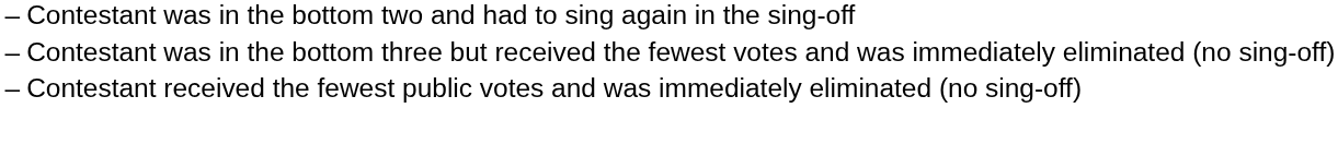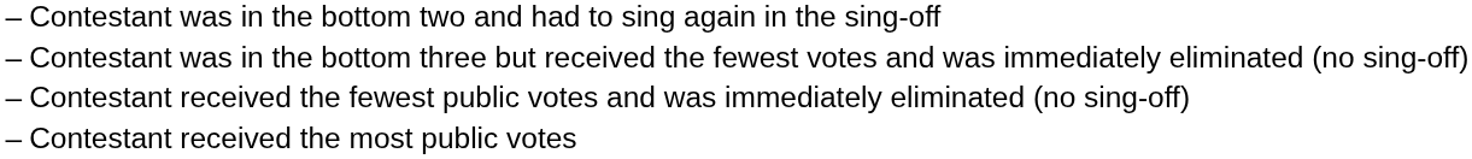 <table>
 <tr>
 <td> –</td>
 <td>Contestant was in the bottom two and had to sing again in the sing-off</td>
 </tr>
 <tr>
 <td> –</td>
 <td>Contestant was in the bottom three but received the fewest votes and was immediately eliminated (no sing-off)</td>
 </tr>
 <tr>
 <td> –</td>
 <td>Contestant received the fewest public votes and was immediately eliminated (no sing-off)</td>
 </tr>
+<tr>
+<td> –</td>
+<td>Contestant received the most public votes</td>
+</tr>
 </table>
